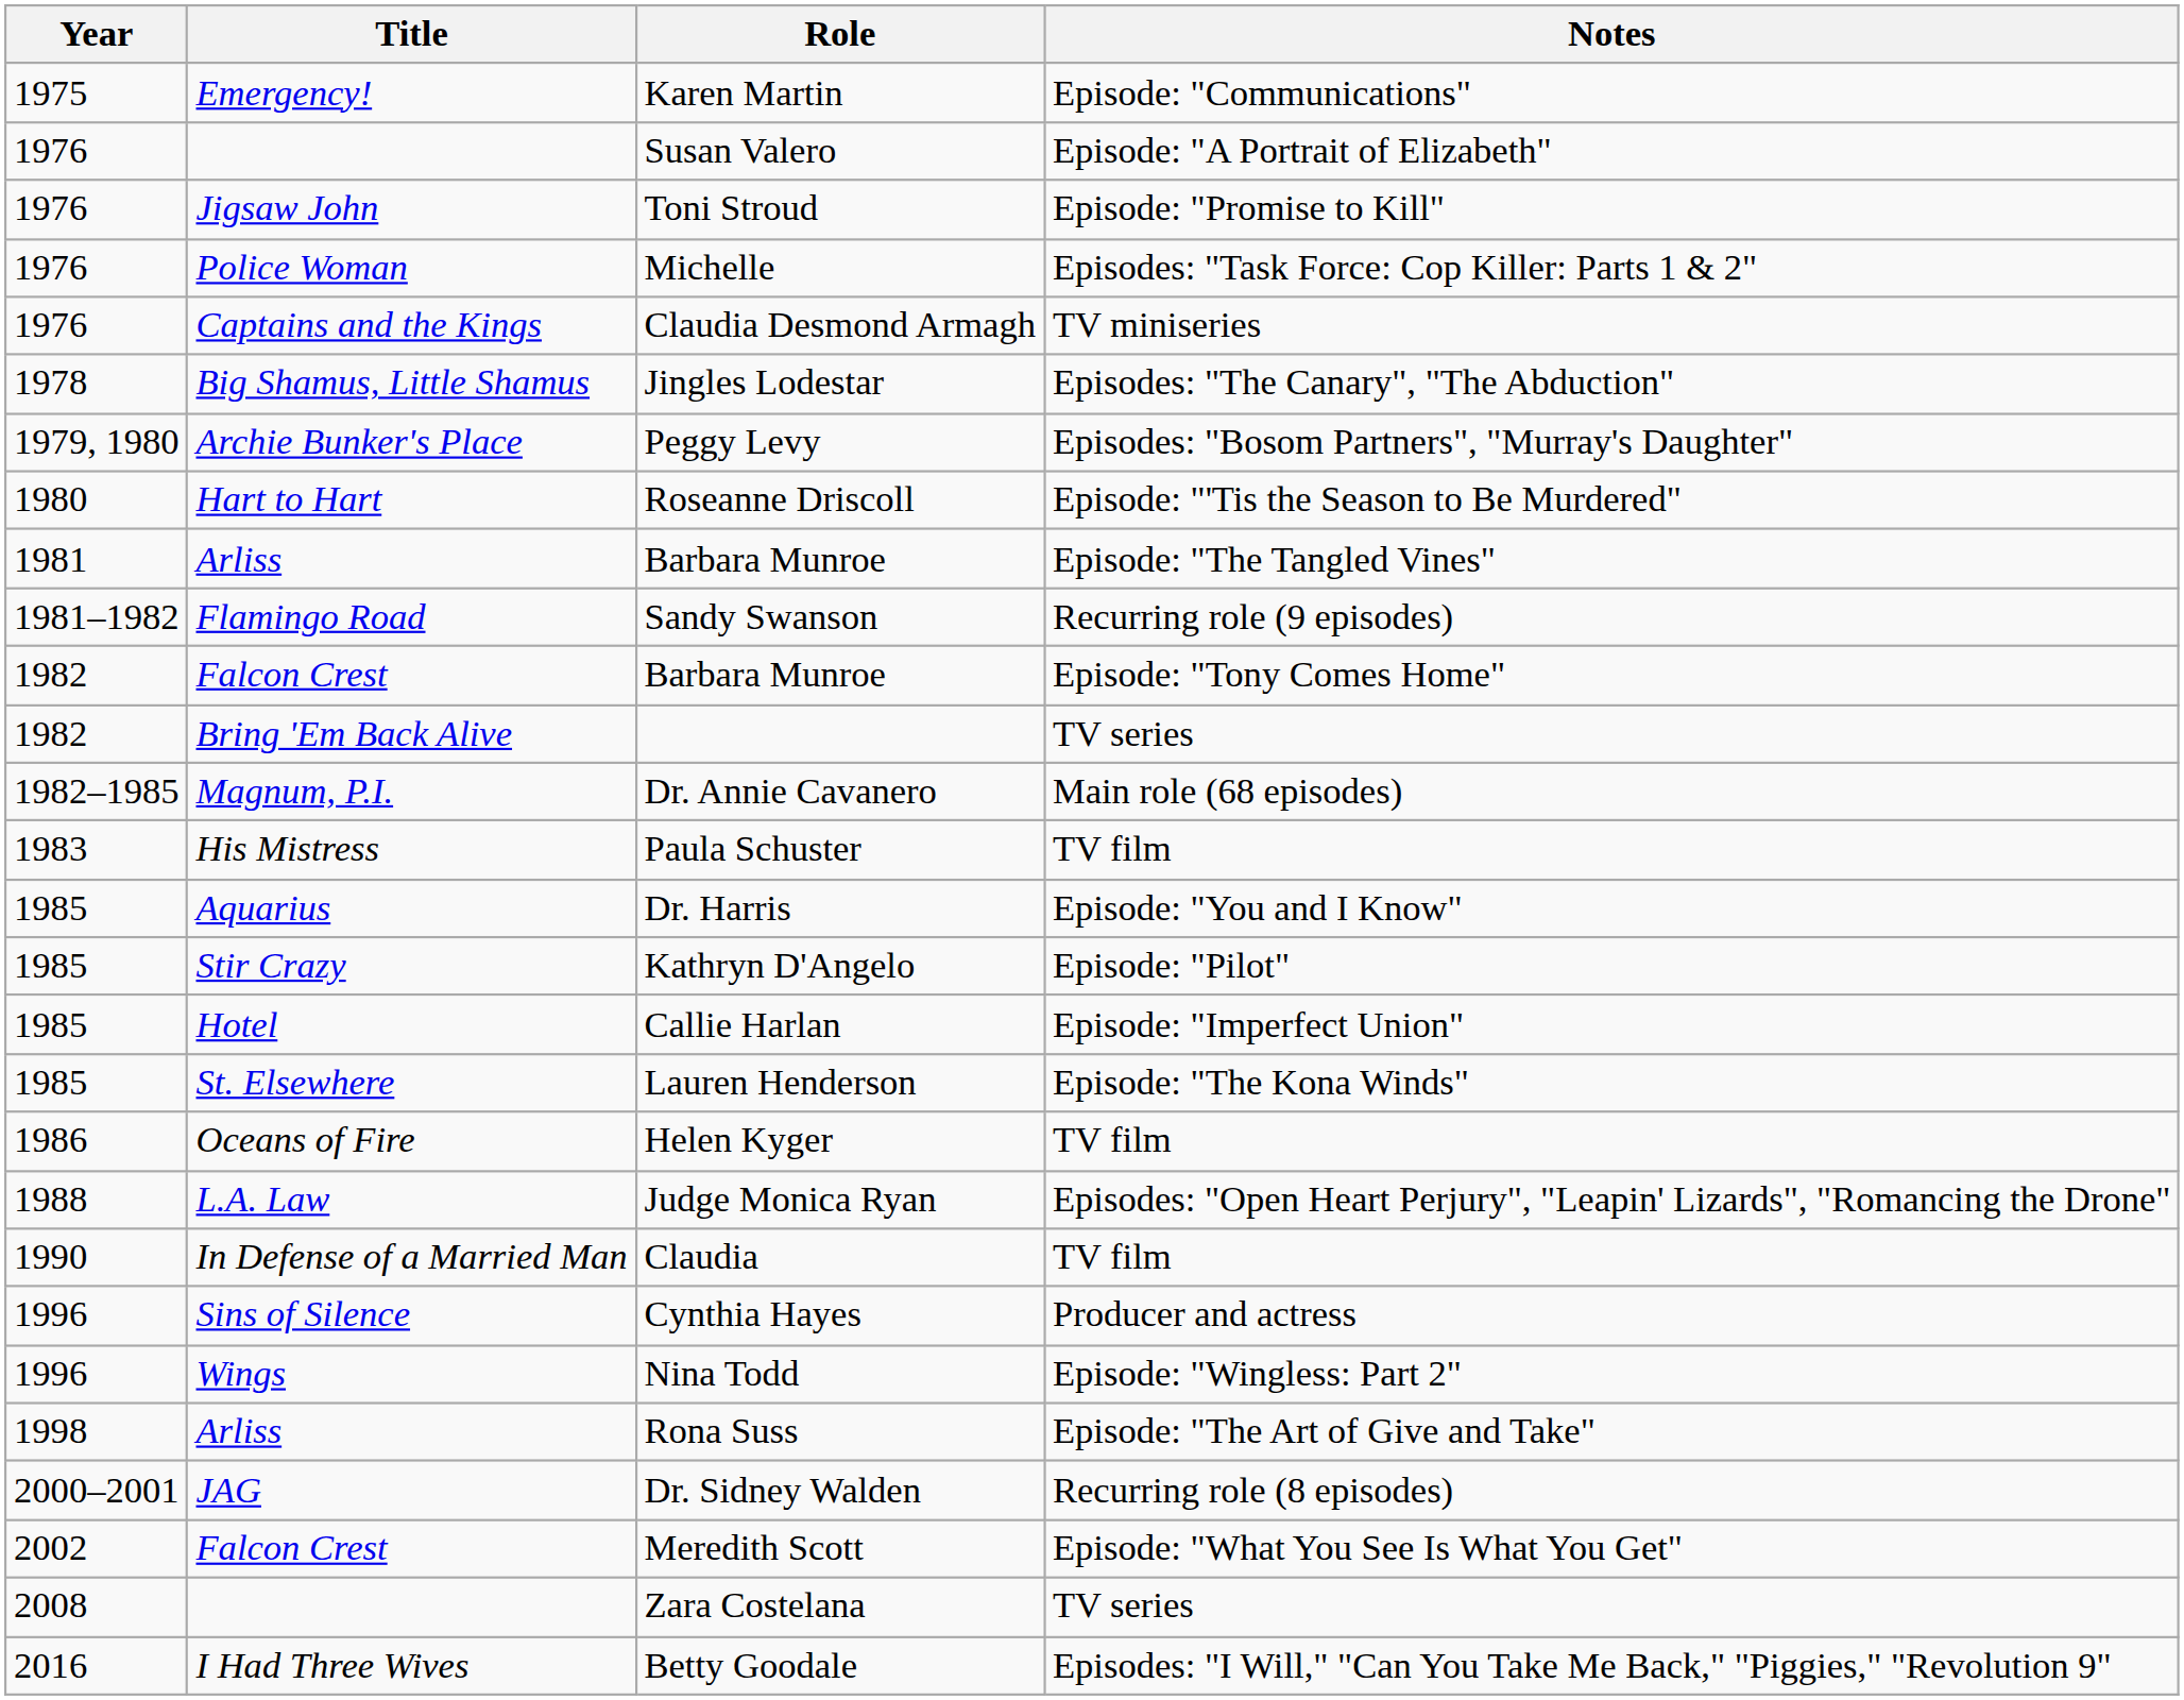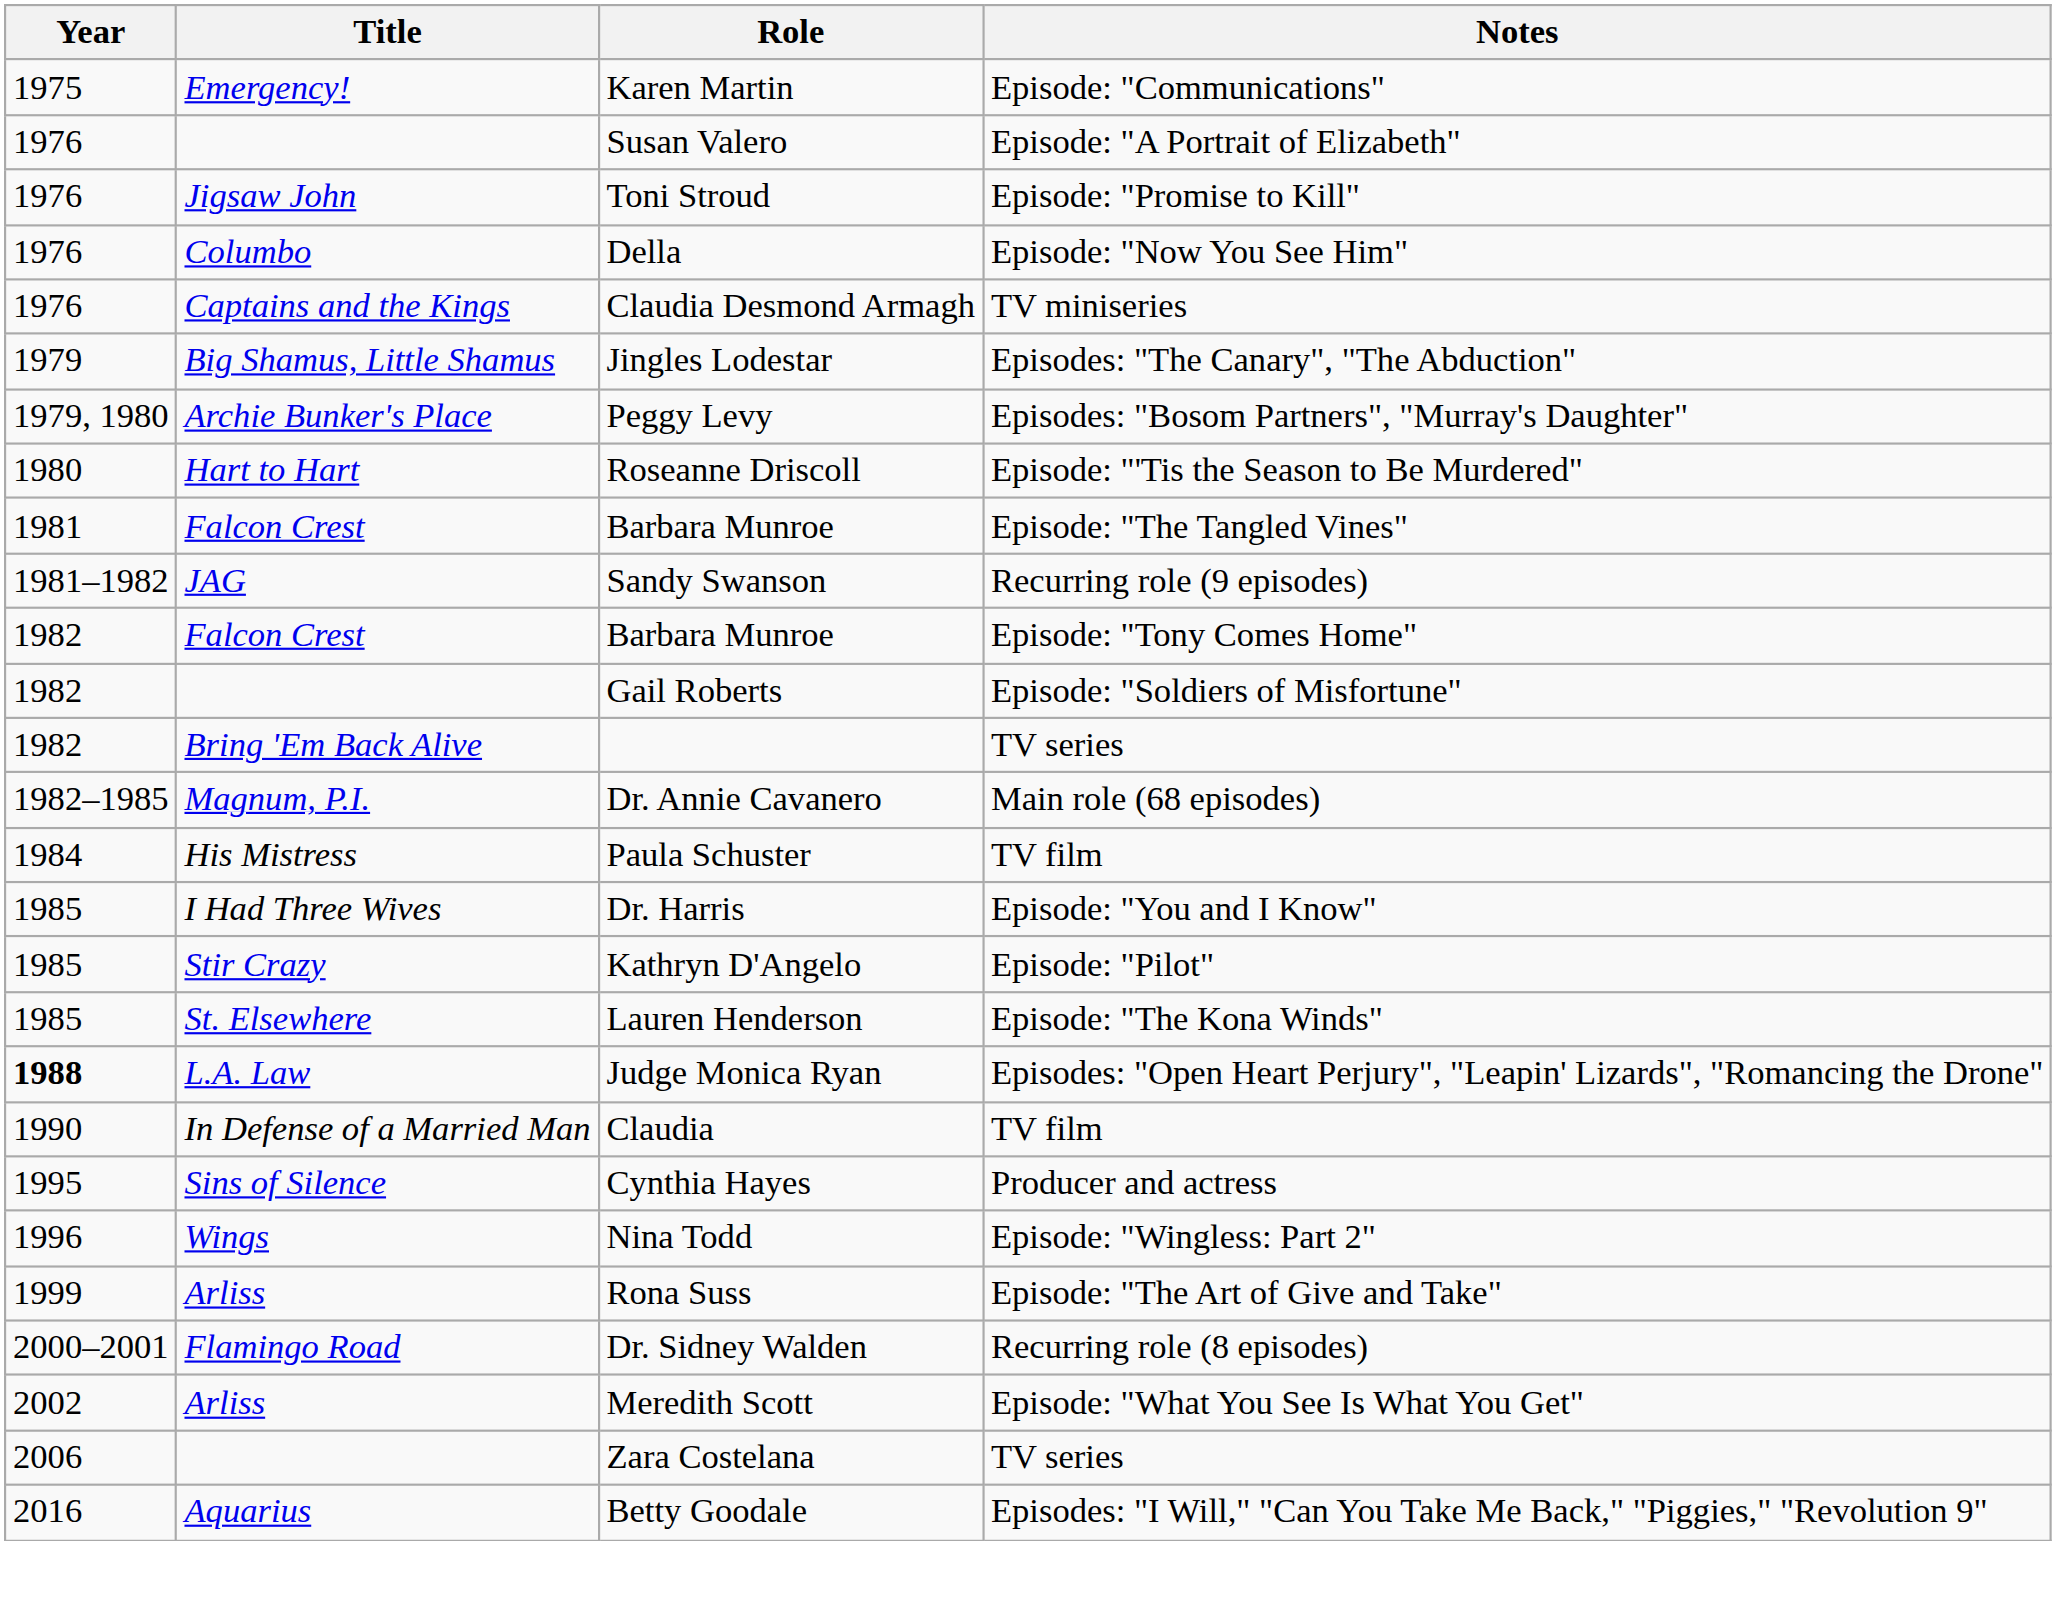 <table class="wikitable sortable">
 <tr>
 <th>Year</th>
 <th>Title</th>
 <th>Role</th>
 <th class="unsortable">Notes</th>
 </tr>
 <tr>
 <td>1975</td>
 <td><em><a href='#'>Emergency!</a></em></td>
 <td>Karen Martin</td>
 <td>Episode: "Communications"</td>
 </tr>
 <tr>
 <td>1976</td>
 <td><em></em></td>
 <td>Susan Valero</td>
 <td>Episode: "A Portrait of Elizabeth"</td>
 </tr>
 <tr>
 <td>1976</td>
 <td><em><a href='#'>Jigsaw John</a></em></td>
 <td>Toni Stroud</td>
 <td>Episode: "Promise to Kill"</td>
 </tr>
 <tr>
 <td>1976</td>
-<td><em><a href='#'>Police Woman</a></em></td>
-<td>Michelle</td>
-<td>Episodes: "Task Force: Cop Killer: Parts 1 & 2"</td>
+<td><em><a href='#'>Columbo</a></em></td>
+<td>Della</td>
+<td>Episode: "Now You See Him"</td>
 </tr>
 <tr>
 <td>1976</td>
 <td><em><a href='#'>Captains and the Kings</a></em></td>
 <td>Claudia Desmond Armagh</td>
 <td>TV miniseries</td>
 </tr>
 <tr>
-<td>1978</td>
+<td>1979</td>
 <td><em><a href='#'>Big Shamus, Little Shamus</a></em></td>
 <td>Jingles Lodestar</td>
 <td>Episodes: "The Canary", "The Abduction"</td>
 </tr>
 <tr>
 <td>1979, 1980</td>
 <td><em><a href='#'>Archie Bunker's Place</a></em></td>
 <td>Peggy Levy</td>
 <td>Episodes: "Bosom Partners", "Murray's Daughter"</td>
 </tr>
 <tr>
 <td>1980</td>
 <td><em><a href='#'>Hart to Hart</a></em></td>
 <td>Roseanne Driscoll</td>
 <td>Episode: "'Tis the Season to Be Murdered"</td>
 </tr>
 <tr>
 <td>1981</td>
-<td><em><a href='#'>Arliss</a></em></td>
+<td><em><a href='#'>Falcon Crest</a></em></td>
 <td>Barbara Munroe</td>
 <td>Episode: "The Tangled Vines"</td>
 </tr>
 <tr>
 <td>1981–1982</td>
-<td><em><a href='#'>Flamingo Road</a></em></td>
+<td><em><a href='#'>JAG</a></em></td>
 <td>Sandy Swanson</td>
 <td>Recurring role (9 episodes)</td>
 </tr>
 <tr>
 <td>1982</td>
 <td><em><a href='#'>Falcon Crest</a></em></td>
 <td>Barbara Munroe</td>
 <td>Episode: "Tony Comes Home"</td>
+</tr>
+<tr>
+<td>1982</td>
+<td><em></em></td>
+<td>Gail Roberts</td>
+<td>Episode: "Soldiers of Misfortune"</td>
 </tr>
 <tr>
 <td>1982</td>
 <td><em><a href='#'>Bring 'Em Back Alive</a></em></td>
 <td></td>
 <td>TV series</td>
 </tr>
 <tr>
 <td>1982–1985</td>
 <td><em><a href='#'>Magnum, P.I.</a></em></td>
 <td>Dr. Annie Cavanero</td>
 <td>Main role (68 episodes)</td>
 </tr>
 <tr>
-<td>1983</td>
+<td>1984</td>
 <td><em>His Mistress</em></td>
 <td>Paula Schuster</td>
 <td>TV film</td>
 </tr>
 <tr>
 <td>1985</td>
-<td><em><a href='#'>Aquarius</a></em></td>
+<td><em>I Had Three Wives</em></td>
 <td>Dr. Harris</td>
 <td>Episode: "You and I Know"</td>
 </tr>
 <tr>
 <td>1985</td>
 <td><em><a href='#'>Stir Crazy</a></em></td>
 <td>Kathryn D'Angelo</td>
 <td>Episode: "Pilot"</td>
 </tr>
 <tr>
 <td>1985</td>
-<td><em><a href='#'>Hotel</a></em></td>
-<td>Callie Harlan</td>
-<td>Episode: "Imperfect Union"</td>
-</tr>
-<tr>
-<td>1985</td>
 <td><em><a href='#'>St. Elsewhere</a></em></td>
 <td>Lauren Henderson</td>
 <td>Episode: "The Kona Winds"</td>
 </tr>
 <tr>
-<td>1986</td>
-<td><em>Oceans of Fire</em></td>
-<td>Helen Kyger</td>
-<td>TV film</td>
-</tr>
-<tr>
-<td>1988</td>
+<td><strong>1988</strong></td>
 <td><em><a href='#'>L.A. Law</a></em></td>
 <td>Judge Monica Ryan</td>
 <td>Episodes: "Open Heart Perjury", "Leapin' Lizards", "Romancing the Drone"</td>
 </tr>
 <tr>
 <td>1990</td>
 <td><em>In Defense of a Married Man</em></td>
 <td>Claudia</td>
 <td>TV film</td>
 </tr>
 <tr>
-<td>1996</td>
+<td>1995</td>
 <td><em><a href='#'>Sins of Silence</a></em></td>
 <td>Cynthia Hayes</td>
 <td>Producer and actress</td>
 </tr>
 <tr>
 <td>1996</td>
 <td><em><a href='#'>Wings</a></em></td>
 <td>Nina Todd</td>
 <td>Episode: "Wingless: Part 2"</td>
 </tr>
 <tr>
-<td>1998</td>
+<td>1999</td>
 <td><em><a href='#'>Arliss</a></em></td>
 <td>Rona Suss</td>
 <td>Episode: "The Art of Give and Take"</td>
 </tr>
 <tr>
 <td>2000–2001</td>
-<td><em><a href='#'>JAG</a></em></td>
+<td><em><a href='#'>Flamingo Road</a></em></td>
 <td>Dr. Sidney Walden</td>
 <td>Recurring role (8 episodes)</td>
 </tr>
 <tr>
 <td>2002</td>
-<td><em><a href='#'>Falcon Crest</a></em></td>
+<td><em><a href='#'>Arliss</a></em></td>
 <td>Meredith Scott</td>
 <td>Episode: "What You See Is What You Get"</td>
 </tr>
 <tr>
-<td>2008</td>
+<td>2006</td>
 <td><em></em></td>
 <td>Zara Costelana</td>
 <td>TV series</td>
 </tr>
 <tr>
 <td>2016</td>
-<td><em>I Had Three Wives</em></td>
+<td><em><a href='#'>Aquarius</a></em></td>
 <td>Betty Goodale</td>
 <td>Episodes: "I Will," "Can You Take Me Back," "Piggies," "Revolution 9"</td>
 </tr>
 </table>
